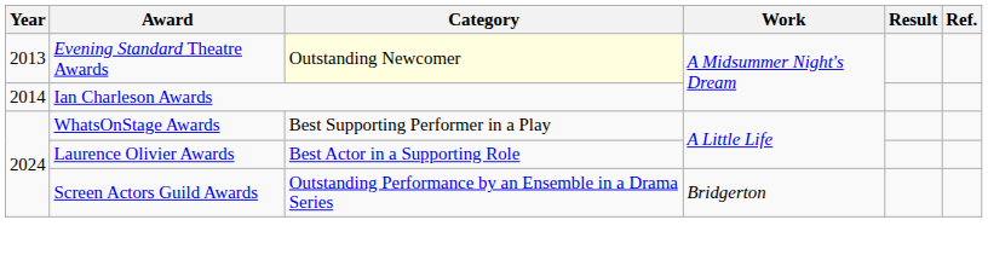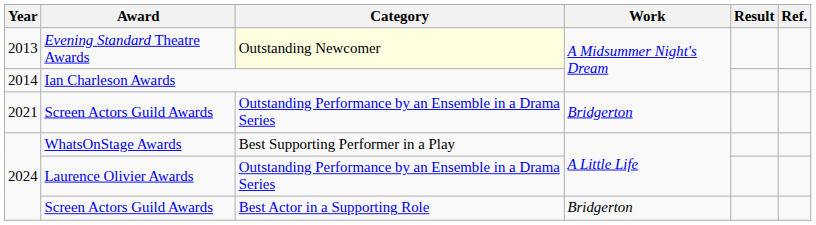 <table class="wikitable">
 <tr>
 <th>Year</th>
 <th>Award</th>
 <th>Category</th>
 <th>Work</th>
 <th>Result</th>
 <th>Ref.</th>
 </tr>
 <tr>
 <td>2013</td>
 <td><a href='#'><em>Evening Standard</em> Theatre Awards</a></td>
 <td style="background: lightyellow;">Outstanding Newcomer</td>
 <td rowspan="2"><em><a href='#'>A Midsummer Night's Dream</a></em></td>
 <td></td>
 <td></td>
 </tr>
 <tr>
 <td>2014</td>
 <td colspan="2"><a href='#'>Ian Charleson Awards</a></td>
 <td></td>
 <td></td>
 </tr>
 <tr>
+<td>2021</td>
+<td><a href='#'>Screen Actors Guild Awards</a></td>
+<td><a href='#'>Outstanding Performance by an Ensemble in a Drama Series</a></td>
+<td><em><a href='#'>Bridgerton</a></em></td>
+<td></td>
+<td></td>
+</tr>
+<tr>
 <td rowspan="3">2024</td>
 <td><a href='#'>WhatsOnStage Awards</a></td>
 <td>Best Supporting Performer in a Play</td>
 <td rowspan="2"><em><a href='#'>A Little Life</a></em></td>
 <td></td>
 <td></td>
 </tr>
 <tr>
 <td><a href='#'>Laurence Olivier Awards</a></td>
-<td><a href='#'>Best Actor in a Supporting Role</a></td>
+<td><a href='#'>Outstanding Performance by an Ensemble in a Drama Series</a></td>
 <td></td>
 <td></td>
 </tr>
 <tr>
 <td><a href='#'>Screen Actors Guild Awards</a></td>
-<td><a href='#'>Outstanding Performance by an Ensemble in a Drama Series</a></td>
+<td><a href='#'>Best Actor in a Supporting Role</a></td>
 <td><em>Bridgerton</em></td>
 <td></td>
 <td></td>
 </tr>
 </table>
